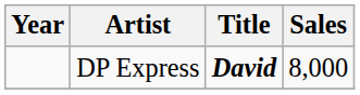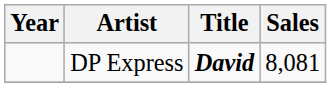 <table class="wikitable">
 <tr>
 <th>Year</th>
 <th>Artist</th>
 <th>Title</th>
 <th>Sales</th>
 </tr>
 <tr>
 <td></td>
 <td>DP Express</td>
 <td><strong><em>David</em></strong></td>
-<td>8,000</td>
+<td>8,081</td>
 </tr>
 <tr>
 </tr>
 </table>
